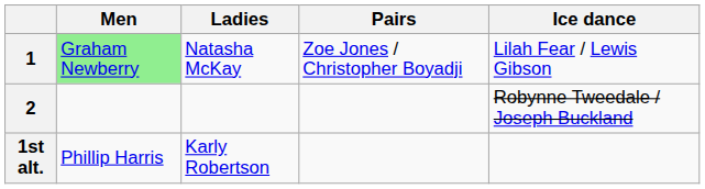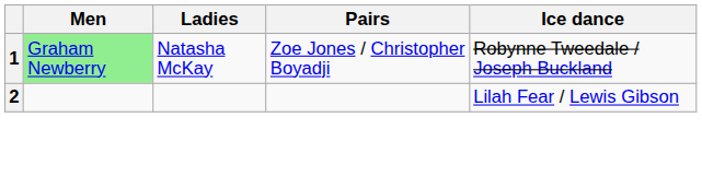 <table class="wikitable">
 <tr>
 <th></th>
 <th>Men</th>
 <th>Ladies</th>
 <th>Pairs</th>
 <th>Ice dance</th>
 </tr>
 <tr>
 <th>1</th>
 <td style="background: lightgreen;"><a href='#'>Graham Newberry</a></td>
 <td><a href='#'>Natasha McKay</a></td>
 <td><a href='#'>Zoe Jones</a> / <a href='#'>Christopher Boyadji</a></td>
-<td><a href='#'>Lilah Fear</a> / <a href='#'>Lewis Gibson</a></td>
+<td><s>Robynne Tweedale / <a href='#'>Joseph Buckland</a></s></td>
 </tr>
 <tr>
 <th>2</th>
 <td></td>
 <td></td>
 <td></td>
-<td><s>Robynne Tweedale / <a href='#'>Joseph Buckland</a></s></td>
-</tr>
-<tr>
-<th>1st alt.</th>
-<td><a href='#'>Phillip Harris</a></td>
-<td><a href='#'>Karly Robertson</a></td>
-<td></td>
-<td></td>
+<td><a href='#'>Lilah Fear</a> / <a href='#'>Lewis Gibson</a></td>
 </tr>
 </table>
